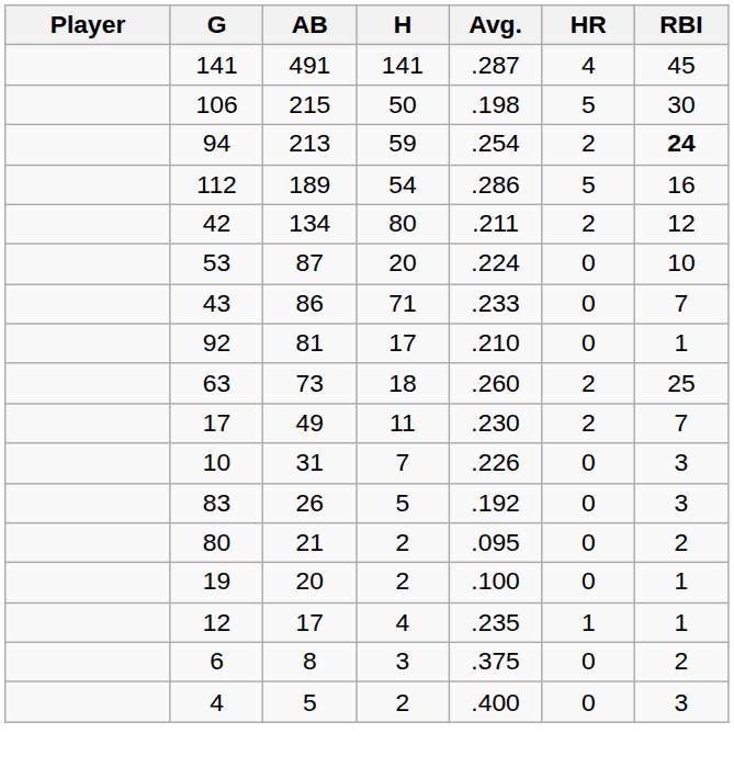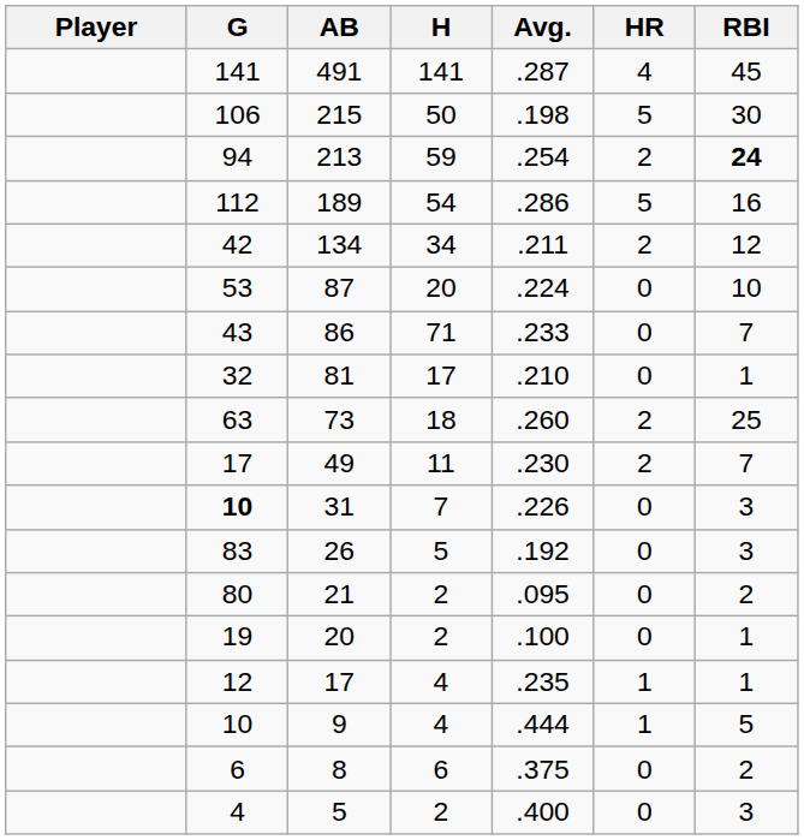 <table class="wikitable sortable">
 <tr>
 <th bgcolor="#DDDDFF" width="16%">Player</th>
 <th bgcolor="#DDDDFF" width="9%">G</th>
 <th bgcolor="#DDDDFF" width="9%">AB</th>
 <th bgcolor="#DDDDFF" width="9%">H</th>
 <th bgcolor="#DDDDFF" width="9%">Avg.</th>
 <th bgcolor="#DDDDFF" width="9%">HR</th>
 <th bgcolor="#DDDDFF" width="9%">RBI</th>
 </tr>
 <tr align="center">
 <td></td>
 <td>141</td>
 <td>491</td>
 <td>141</td>
 <td>.287</td>
 <td>4</td>
 <td>45</td>
 </tr>
 <tr align="center">
 <td></td>
 <td>106</td>
 <td>215</td>
 <td>50</td>
 <td>.198</td>
 <td>5</td>
 <td>30</td>
 </tr>
 <tr align="center">
 <td></td>
 <td>94</td>
 <td>213</td>
 <td>59</td>
 <td>.254</td>
 <td>2</td>
 <td><strong>24</strong></td>
 </tr>
 <tr align="center">
 <td></td>
 <td>112</td>
 <td>189</td>
 <td>54</td>
 <td>.286</td>
 <td>5</td>
 <td>16</td>
 </tr>
 <tr align="center">
 <td></td>
 <td>42</td>
 <td>134</td>
-<td>80</td>
+<td>34</td>
 <td>.211</td>
 <td>2</td>
 <td>12</td>
 </tr>
 <tr align="center">
 <td></td>
 <td>53</td>
 <td>87</td>
 <td>20</td>
 <td>.224</td>
 <td>0</td>
 <td>10</td>
 </tr>
 <tr align="center">
 <td></td>
 <td>43</td>
 <td>86</td>
 <td>71</td>
 <td>.233</td>
 <td>0</td>
 <td>7</td>
 </tr>
 <tr align="center">
 <td></td>
-<td>92</td>
+<td>32</td>
 <td>81</td>
 <td>17</td>
 <td>.210</td>
 <td>0</td>
 <td>1</td>
 </tr>
 <tr align="center">
 <td></td>
 <td>63</td>
 <td>73</td>
 <td>18</td>
 <td>.260</td>
 <td>2</td>
 <td>25</td>
 </tr>
 <tr align="center">
 <td></td>
 <td>17</td>
 <td>49</td>
 <td>11</td>
 <td>.230</td>
 <td>2</td>
 <td>7</td>
 </tr>
 <tr align="center">
 <td></td>
-<td>10</td>
+<td><strong>10</strong></td>
 <td>31</td>
 <td>7</td>
 <td>.226</td>
 <td>0</td>
 <td>3</td>
 </tr>
 <tr align="center">
 <td></td>
 <td>83</td>
 <td>26</td>
 <td>5</td>
 <td>.192</td>
 <td>0</td>
 <td>3</td>
 </tr>
 <tr align="center">
 <td></td>
 <td>80</td>
 <td>21</td>
 <td>2</td>
 <td>.095</td>
 <td>0</td>
 <td>2</td>
 </tr>
 <tr align="center">
 <td></td>
 <td>19</td>
 <td>20</td>
 <td>2</td>
 <td>.100</td>
 <td>0</td>
 <td>1</td>
 </tr>
 <tr align="center">
 <td></td>
 <td>12</td>
 <td>17</td>
 <td>4</td>
 <td>.235</td>
 <td>1</td>
 <td>1</td>
 </tr>
 <tr align="center">
 <td></td>
+<td>10</td>
+<td>9</td>
+<td>4</td>
+<td>.444</td>
+<td>1</td>
+<td>5</td>
+</tr>
+<tr align="center">
+<td></td>
 <td>6</td>
 <td>8</td>
-<td>3</td>
+<td>6</td>
 <td>.375</td>
 <td>0</td>
 <td>2</td>
 </tr>
 <tr align="center">
 <td></td>
 <td>4</td>
 <td>5</td>
 <td>2</td>
 <td>.400</td>
 <td>0</td>
 <td>3</td>
 </tr>
 </table>
